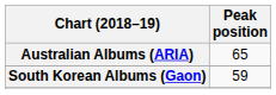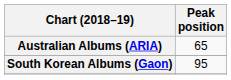 <table class="wikitable sortable plainrowheaders" style="text-align:center">
 <tr>
 <th>Chart (2018–19)</th>
 <th>Peak<br>position</th>
 </tr>
 <tr>
 <th scope="row">Australian Albums (<a href='#'>ARIA</a>)</th>
 <td>65</td>
 </tr>
 <tr>
 </tr>
 <tr>
 </tr>
 <tr>
 </tr>
 <tr>
 </tr>
 <tr>
 <th scope="row">South Korean Albums (<a href='#'>Gaon</a>)</th>
-<td>59</td>
+<td>95</td>
 </tr>
 <tr>
 </tr>
 <tr>
 </tr>
 </table>
